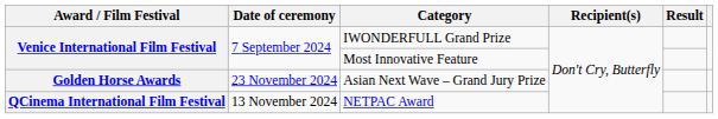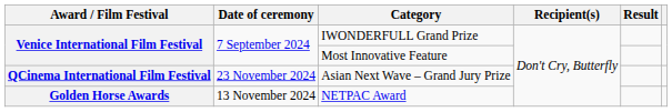 <table class="wikitable sortable plainrowheaders">
 <tr>
 <th scope="col">Award / Film Festival</th>
 <th scope="col">Date of ceremony</th>
 <th scope="col">Category</th>
 <th scope="col">Recipient(s)</th>
 <th scope="col">Result</th>
 <th scope="col" class="unsortable"></th>
 </tr>
 <tr>
 <th scope="row" rowspan="2"><a href='#'>Venice International Film Festival</a></th>
 <td rowspan="2"><a href='#'>7 September 2024</a></td>
 <td>IWONDERFULL Grand Prize</td>
 <td rowspan="4"><em>Don't Cry, Butterfly</em></td>
 <td></td>
 <td rowspan="2" align="center"></td>
 </tr>
 <tr>
 <td>Most Innovative Feature</td>
 <td></td>
 </tr>
 <tr>
-<th scope="row"><a href='#'>Golden Horse Awards</a></th>
+<th scope="row"><a href='#'>QCinema International Film Festival</a></th>
 <td><a href='#'>23 November 2024</a></td>
 <td>Asian Next Wave – Grand Jury Prize</td>
 <td></td>
 <td align="center"></td>
 </tr>
 <tr>
-<th scope="row"><a href='#'>QCinema International Film Festival</a></th>
+<th scope="row"><a href='#'>Golden Horse Awards</a></th>
 <td>13 November 2024</td>
 <td><a href='#'>NETPAC Award</a></td>
 <td></td>
 <td align="center"></td>
 </tr>
 </table>
